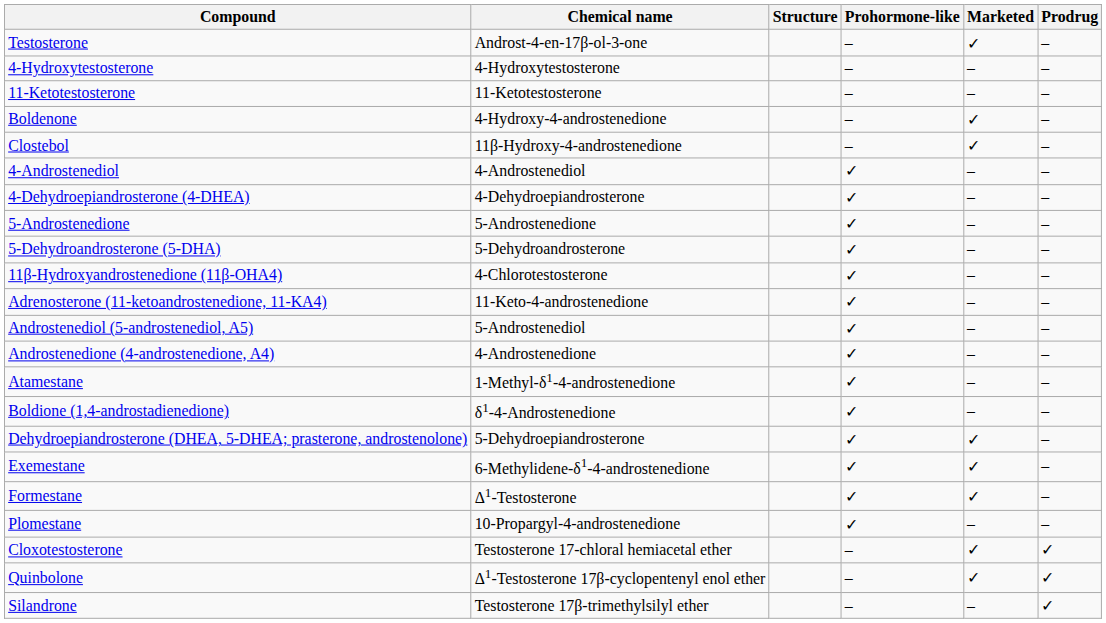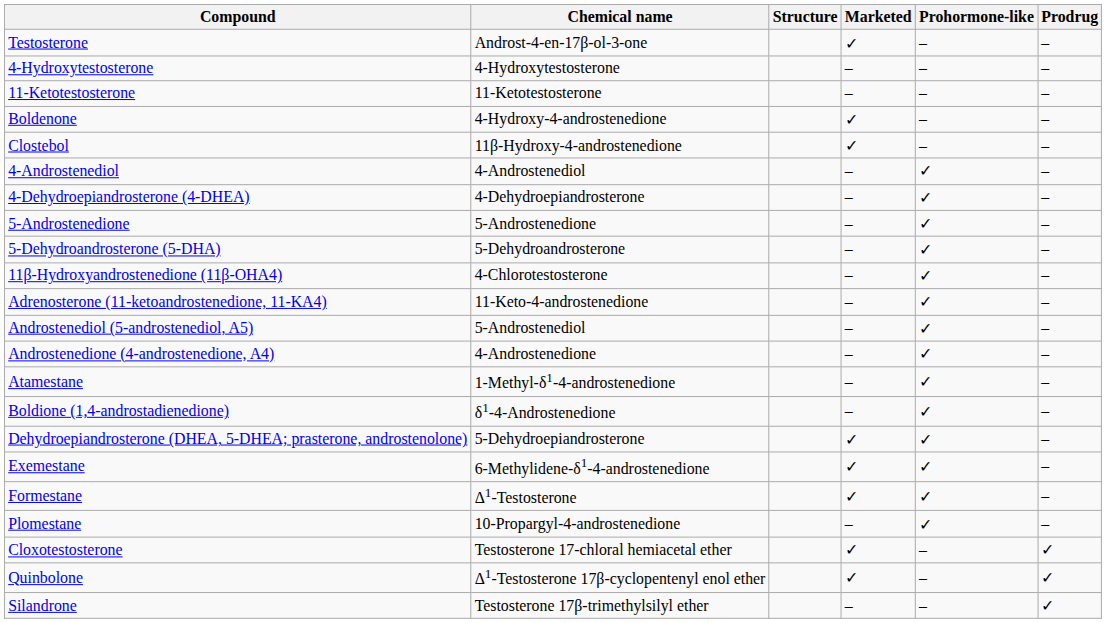 <table class="wikitable" border="1">
 <tr>
 <th>Compound</th>
 <th>Chemical name</th>
 <th>Structure</th>
+<th>Marketed</th>
 <th>Prohormone-like</th>
-<th>Marketed</th>
 <th>Prodrug</th>
 </tr>
 <tr>
 <td><a href='#'>Testosterone</a></td>
 <td>Androst-4-en-17β-ol-3-one</td>
 <td></td>
+<td>✓</td>
 <td>–</td>
-<td>✓</td>
 <td>–</td>
 </tr>
 <tr>
 <td><a href='#'>4-Hydroxytestosterone</a></td>
 <td>4-Hydroxytestosterone</td>
 <td></td>
 <td>–</td>
 <td>–</td>
 <td>–</td>
 </tr>
 <tr>
 <td><a href='#'>11-Ketotestosterone</a></td>
 <td>11-Ketotestosterone</td>
 <td></td>
 <td>–</td>
 <td>–</td>
 <td>–</td>
 </tr>
 <tr>
 <td><a href='#'>Boldenone</a></td>
 <td>4-Hydroxy-4-androstenedione</td>
 <td></td>
+<td>✓</td>
 <td>–</td>
-<td>✓</td>
 <td>–</td>
 </tr>
 <tr>
 <td><a href='#'>Clostebol</a></td>
 <td>11β-Hydroxy-4-androstenedione</td>
 <td></td>
+<td>✓</td>
 <td>–</td>
-<td>✓</td>
 <td>–</td>
 </tr>
 <tr>
 <td><a href='#'>4-Androstenediol</a></td>
 <td>4-Androstenediol</td>
 <td></td>
+<td>–</td>
 <td>✓</td>
-<td>–</td>
 <td>–</td>
 </tr>
 <tr>
 <td><a href='#'>4-Dehydroepiandrosterone (4-DHEA)</a></td>
 <td>4-Dehydroepiandrosterone</td>
 <td></td>
+<td>–</td>
 <td>✓</td>
-<td>–</td>
 <td>–</td>
 </tr>
 <tr>
 <td><a href='#'>5-Androstenedione</a></td>
 <td>5-Androstenedione</td>
 <td></td>
+<td>–</td>
 <td>✓</td>
-<td>–</td>
 <td>–</td>
 </tr>
 <tr>
 <td><a href='#'>5-Dehydroandrosterone (5-DHA)</a></td>
 <td>5-Dehydroandrosterone</td>
 <td></td>
+<td>–</td>
 <td>✓</td>
-<td>–</td>
 <td>–</td>
 </tr>
 <tr>
 <td><a href='#'>11β-Hydroxyandrostenedione (11β-OHA4)</a></td>
 <td>4-Chlorotestosterone</td>
 <td></td>
+<td>–</td>
 <td>✓</td>
-<td>–</td>
 <td>–</td>
 </tr>
 <tr>
 <td><a href='#'>Adrenosterone (11-ketoandrostenedione, 11-KA4)</a></td>
 <td>11-Keto-4-androstenedione</td>
 <td></td>
+<td>–</td>
 <td>✓</td>
-<td>–</td>
 <td>–</td>
 </tr>
 <tr>
 <td><a href='#'>Androstenediol (5-androstenediol, A5)</a></td>
 <td>5-Androstenediol</td>
 <td></td>
+<td>–</td>
 <td>✓</td>
-<td>–</td>
 <td>–</td>
 </tr>
 <tr>
 <td><a href='#'>Androstenedione (4-androstenedione, A4)</a></td>
 <td>4-Androstenedione</td>
 <td></td>
+<td>–</td>
 <td>✓</td>
-<td>–</td>
 <td>–</td>
 </tr>
 <tr>
 <td><a href='#'>Atamestane</a></td>
 <td>1-Methyl-δ<sup>1</sup>-4-androstenedione</td>
 <td></td>
+<td>–</td>
 <td>✓</td>
-<td>–</td>
 <td>–</td>
 </tr>
 <tr>
 <td><a href='#'>Boldione (1,4-androstadienedione)</a></td>
 <td>δ<sup>1</sup>-4-Androstenedione</td>
 <td></td>
+<td>–</td>
 <td>✓</td>
-<td>–</td>
 <td>–</td>
 </tr>
 <tr>
 <td><a href='#'>Dehydroepiandrosterone (DHEA, 5-DHEA; prasterone, androstenolone)</a></td>
 <td>5-Dehydroepiandrosterone</td>
 <td></td>
 <td>✓</td>
 <td>✓</td>
 <td>–</td>
 </tr>
 <tr>
 <td><a href='#'>Exemestane</a></td>
 <td>6-Methylidene-δ<sup>1</sup>-4-androstenedione</td>
 <td></td>
 <td>✓</td>
 <td>✓</td>
 <td>–</td>
 </tr>
 <tr>
 <td><a href='#'>Formestane</a></td>
 <td>Δ<sup>1</sup>-Testosterone</td>
 <td></td>
 <td>✓</td>
 <td>✓</td>
 <td>–</td>
 </tr>
 <tr>
 <td><a href='#'>Plomestane</a></td>
 <td>10-Propargyl-4-androstenedione</td>
 <td></td>
+<td>–</td>
 <td>✓</td>
-<td>–</td>
 <td>–</td>
 </tr>
 <tr>
 <td><a href='#'>Cloxotestosterone</a></td>
 <td>Testosterone 17-chloral hemiacetal ether</td>
 <td></td>
+<td>✓</td>
 <td>–</td>
-<td>✓</td>
 <td>✓</td>
 </tr>
 <tr>
 <td><a href='#'>Quinbolone</a></td>
 <td>Δ<sup>1</sup>-Testosterone 17β-cyclopentenyl enol ether</td>
 <td></td>
+<td>✓</td>
 <td>–</td>
-<td>✓</td>
 <td>✓</td>
 </tr>
 <tr>
 <td><a href='#'>Silandrone</a></td>
 <td>Testosterone 17β-trimethylsilyl ether</td>
 <td></td>
 <td>–</td>
 <td>–</td>
 <td>✓</td>
 </tr>
 </table>
